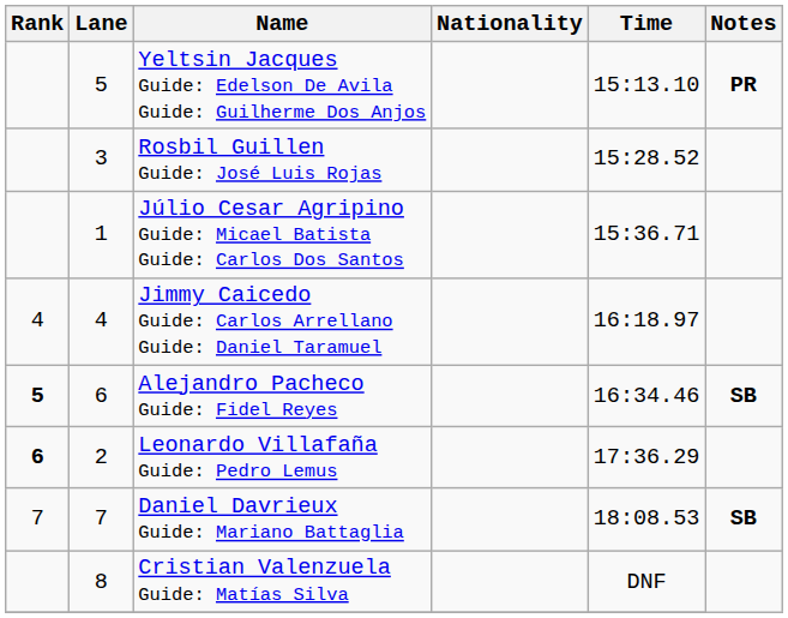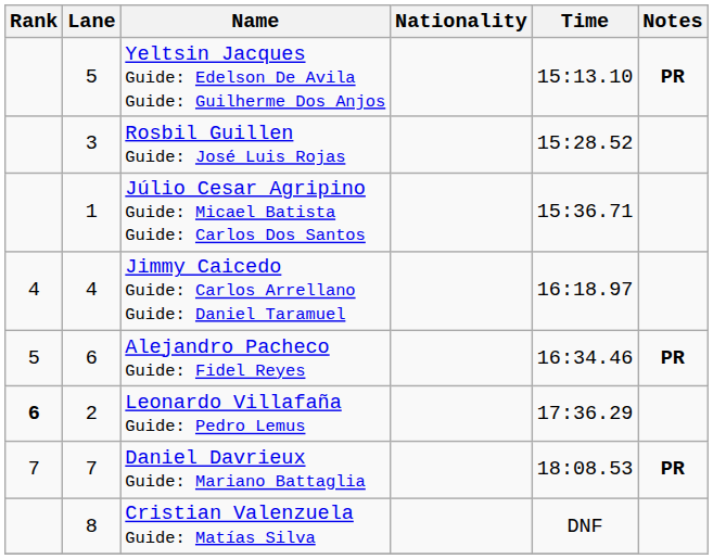 <table class="wikitable sortable" style="text-align:center">
 <tr>
 <th>Rank</th>
 <th>Lane</th>
 <th>Name</th>
 <th>Nationality</th>
 <th>Time</th>
 <th>Notes</th>
 </tr>
 <tr>
 <td></td>
 <td>5</td>
 <td align=left><a href='#'>Yeltsin Jacques</a><br><small>Guide: <a href='#'>Edelson De Avila</a></small><br><small>Guide: <a href='#'>Guilherme Dos Anjos</a></small></td>
 <td align=left></td>
 <td>15:13.10</td>
 <td><strong>PR</strong></td>
 </tr>
 <tr>
 <td></td>
 <td>3</td>
 <td align=left><a href='#'>Rosbil Guillen</a><br><small>Guide: <a href='#'>José Luis Rojas</a></small></td>
 <td align=left></td>
 <td>15:28.52</td>
 <td></td>
 </tr>
 <tr>
 <td></td>
 <td>1</td>
 <td align=left><a href='#'>Júlio Cesar Agripino</a><br><small>Guide: <a href='#'>Micael Batista</a></small><br><small>Guide: <a href='#'>Carlos Dos Santos</a></small></td>
 <td align=left></td>
 <td>15:36.71</td>
 <td></td>
 </tr>
 <tr>
 <td>4</td>
 <td>4</td>
 <td align=left><a href='#'>Jimmy Caicedo</a><br><small>Guide: <a href='#'>Carlos Arrellano</a></small><br><small>Guide: <a href='#'>Daniel Taramuel</a></small></td>
 <td align=left></td>
 <td>16:18.97</td>
 <td></td>
 </tr>
 <tr>
-<td><strong>5</strong></td>
+<td>5</td>
 <td>6</td>
 <td align=left><a href='#'>Alejandro Pacheco</a><br><small>Guide: <a href='#'>Fidel Reyes</a></small></td>
 <td align=left></td>
 <td>16:34.46</td>
-<td><strong>SB</strong></td>
+<td><strong>PR</strong></td>
 </tr>
 <tr>
 <td><strong>6</strong></td>
 <td>2</td>
 <td align=left><a href='#'>Leonardo Villafaña</a><br><small>Guide: <a href='#'>Pedro Lemus</a></small></td>
 <td align=left></td>
 <td>17:36.29</td>
 <td></td>
 </tr>
 <tr>
 <td>7</td>
 <td>7</td>
 <td align=left><a href='#'>Daniel Davrieux</a><br><small>Guide: <a href='#'>Mariano Battaglia</a></small></td>
 <td align=left></td>
 <td>18:08.53</td>
-<td><strong>SB</strong></td>
+<td><strong>PR</strong></td>
 </tr>
 <tr>
 <td></td>
 <td>8</td>
 <td align=left><a href='#'>Cristian Valenzuela</a><br><small>Guide: <a href='#'>Matías Silva</a></small></td>
 <td align=left></td>
 <td>DNF</td>
 </tr>
 <tr>
 </tr>
 </table>
